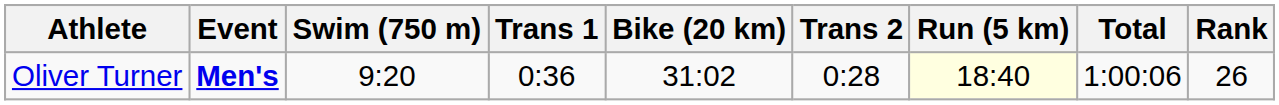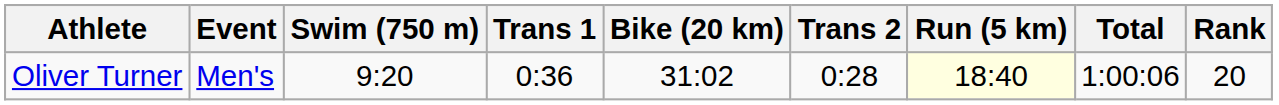 <table class="wikitable" border="1" style="font-size:90%">
 <tr>
 <th>Athlete</th>
 <th>Event</th>
 <th>Swim (750 m)</th>
 <th>Trans 1</th>
 <th>Bike (20 km)</th>
 <th>Trans 2</th>
 <th>Run (5 km)</th>
 <th>Total</th>
 <th>Rank</th>
 </tr>
 <tr align=center>
 <td align=left><a href='#'>Oliver Turner</a></td>
-<td align=left><strong><a href='#'>Men's</a></strong></td>
+<td align=left><a href='#'>Men's</a></td>
 <td>9:20</td>
 <td>0:36</td>
 <td>31:02</td>
 <td>0:28</td>
 <td style="background: lightyellow;">18:40</td>
 <td>1:00:06</td>
-<td>26</td>
+<td>20</td>
 </tr>
 </table>
